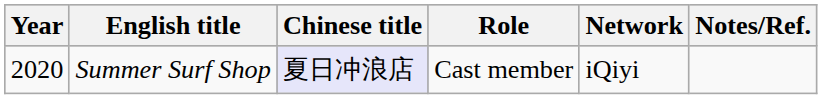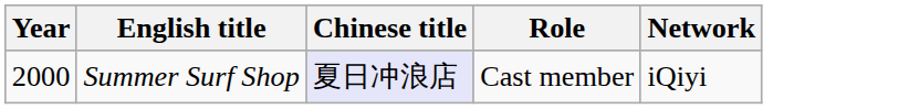 <table class="wikitable">
 <tr>
 <th>Year</th>
 <th>English title</th>
 <th>Chinese title</th>
 <th>Role</th>
 <th>Network</th>
-<th>Notes/Ref.</th>
 </tr>
 <tr>
-<td>2020</td>
+<td>2000</td>
 <td><em>Summer Surf Shop</em></td>
 <td style="background: lavender;">夏日冲浪店</td>
 <td>Cast member</td>
 <td>iQiyi</td>
-<td></td>
 </tr>
 </table>
